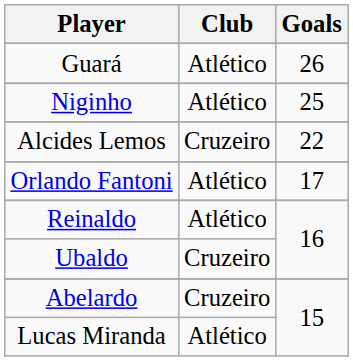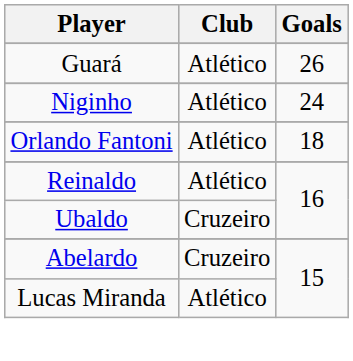 <table class="wikitable">
 <tr>
 <th>Player</th>
 <th>Club</th>
 <th>Goals</th>
 </tr>
 <tr>
 </tr>
 <tr align="center">
 <td>Guará</td>
 <td>Atlético</td>
 <td>26</td>
 </tr>
 <tr>
 </tr>
 <tr align="center">
 <td><a href='#'>Niginho</a></td>
 <td>Atlético</td>
-<td>25</td>
+<td>24</td>
 </tr>
 <tr>
-</tr>
-<tr align="center">
-<td>Alcides Lemos</td>
-<td>Cruzeiro</td>
-<td>22</td>
 </tr>
 <tr>
 </tr>
 <tr align="center">
 <td><a href='#'>Orlando Fantoni</a></td>
 <td>Atlético</td>
-<td>17</td>
+<td>18</td>
 </tr>
 <tr>
 </tr>
 <tr align="center">
 <td><a href='#'>Reinaldo</a></td>
 <td>Atlético</td>
 <td rowspan="2">16</td>
 </tr>
 <tr align="center">
 <td><a href='#'>Ubaldo</a></td>
 <td>Cruzeiro</td>
 </tr>
 <tr>
 </tr>
 <tr align="center">
 <td><a href='#'>Abelardo</a></td>
 <td>Cruzeiro</td>
 <td rowspan="2">15</td>
 </tr>
 <tr align="center">
 <td>Lucas Miranda</td>
 <td>Atlético</td>
 </tr>
 </table>
